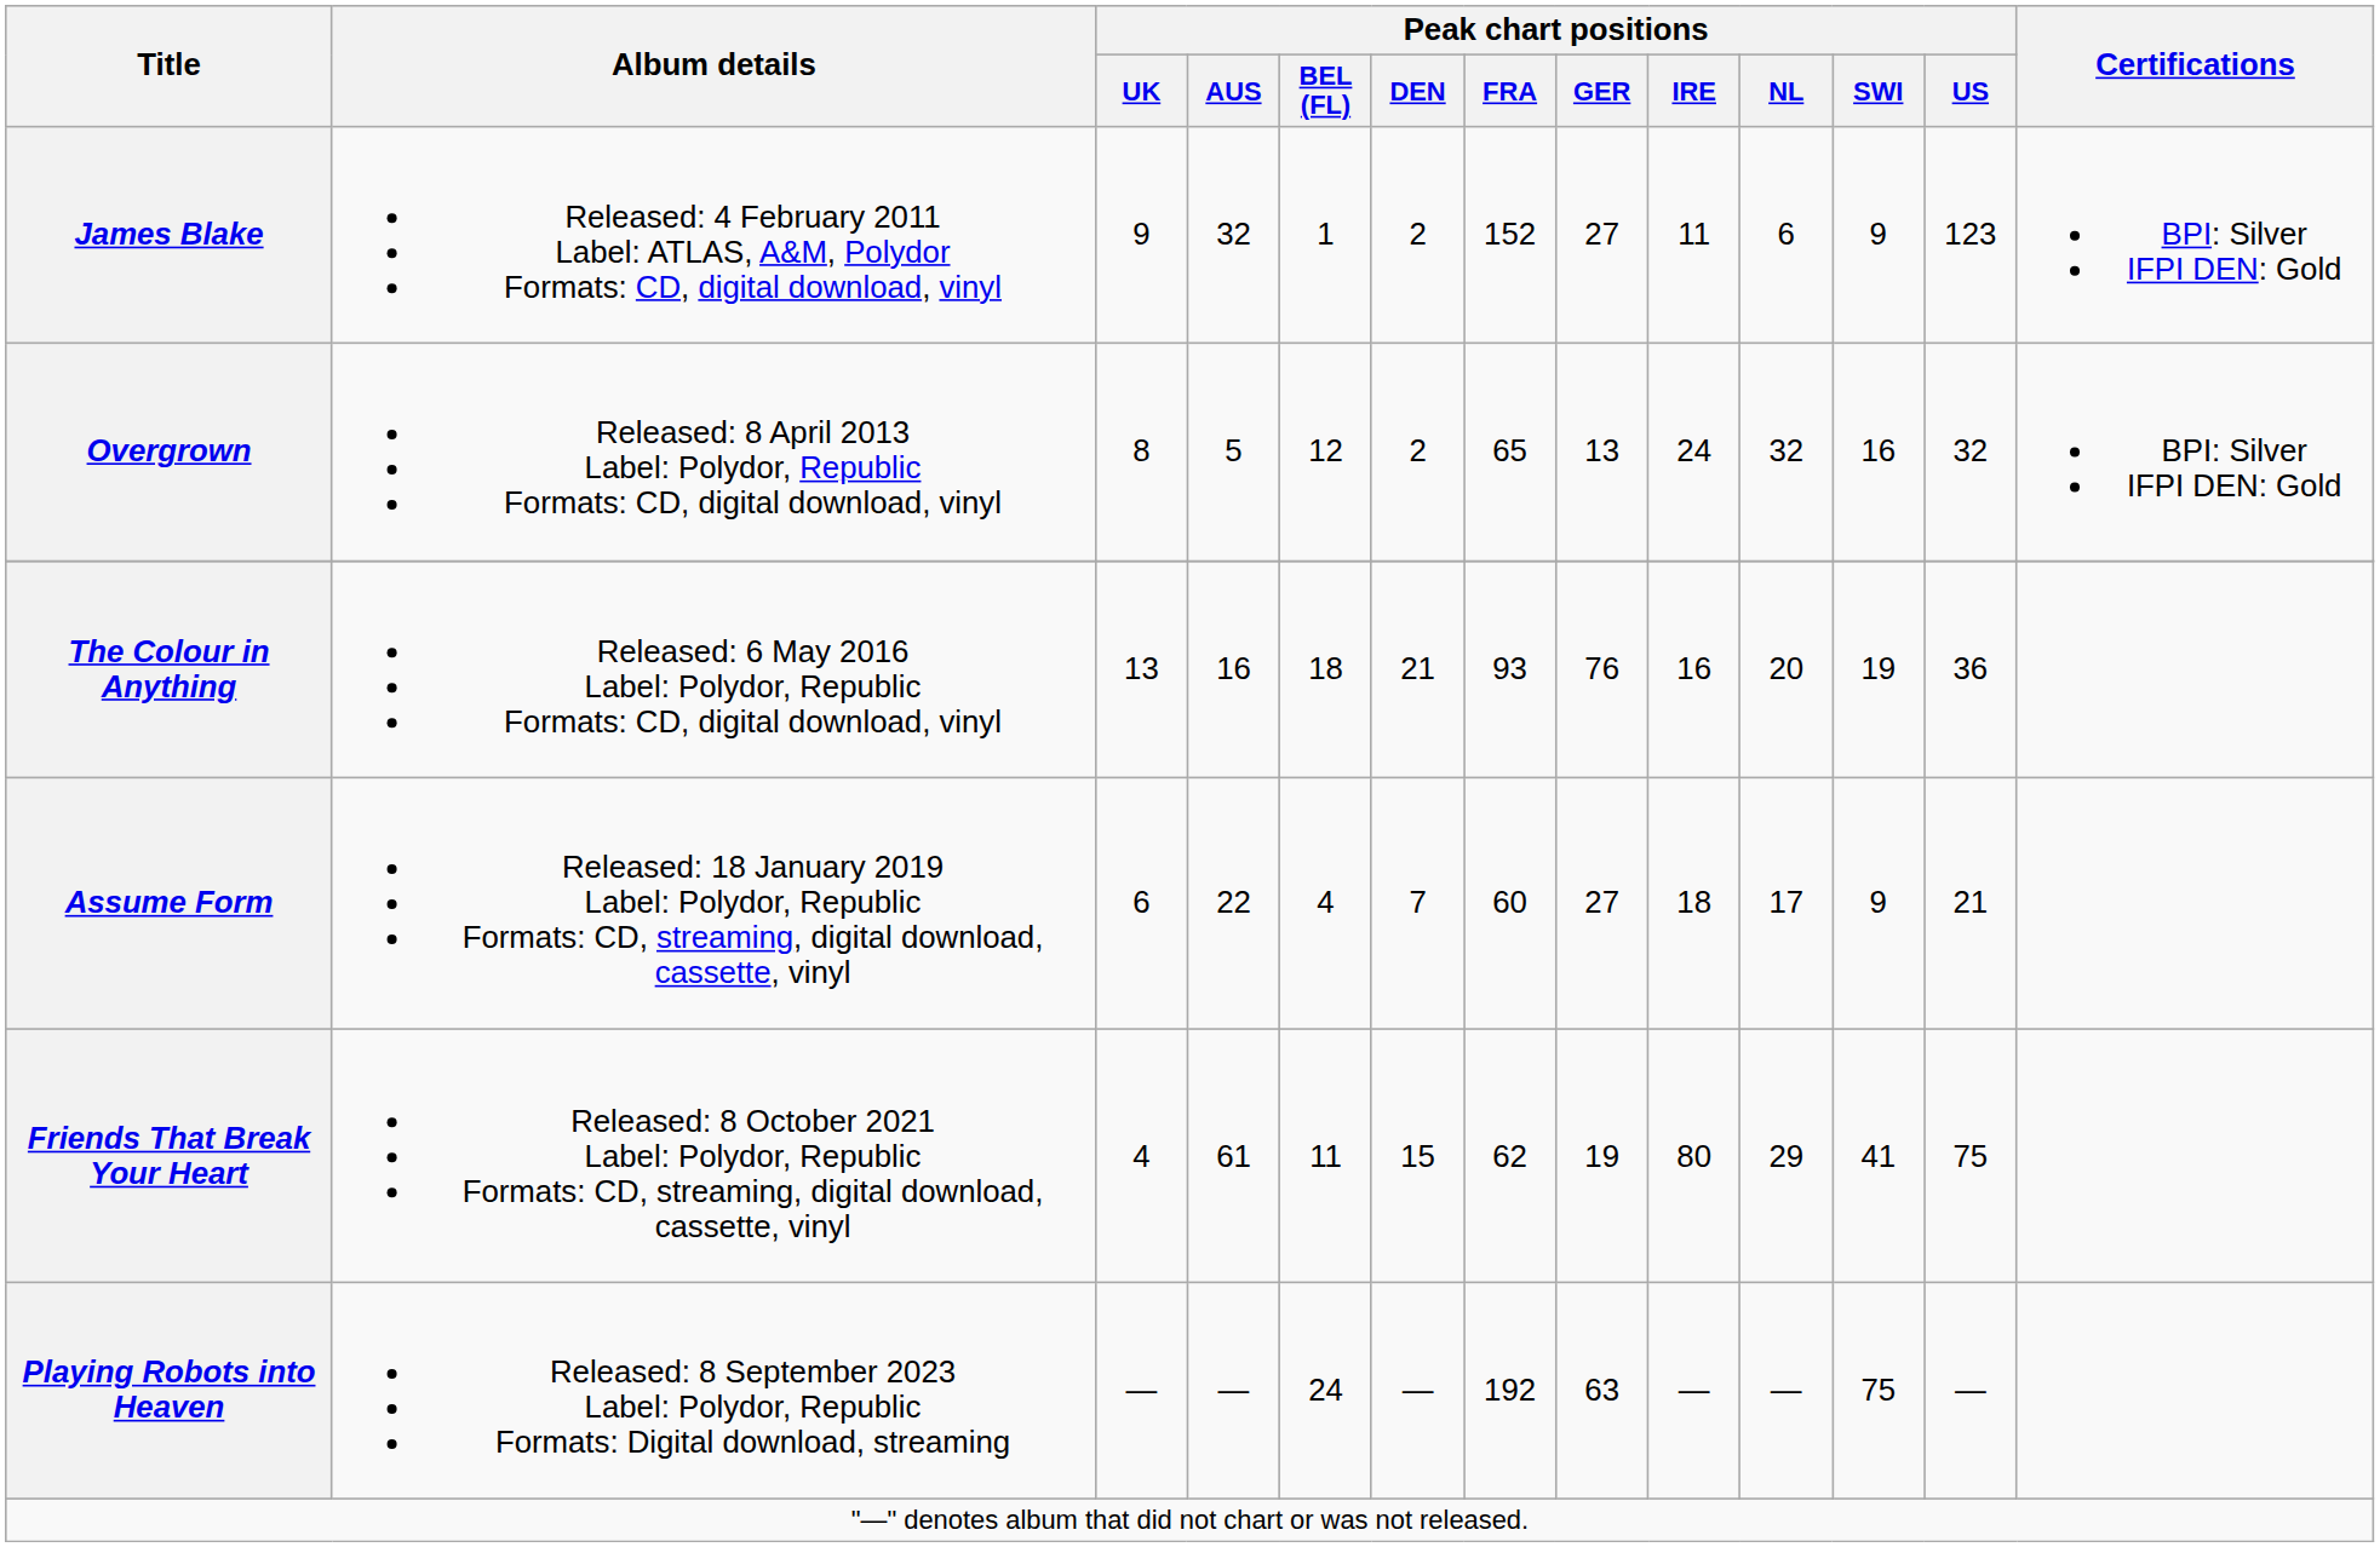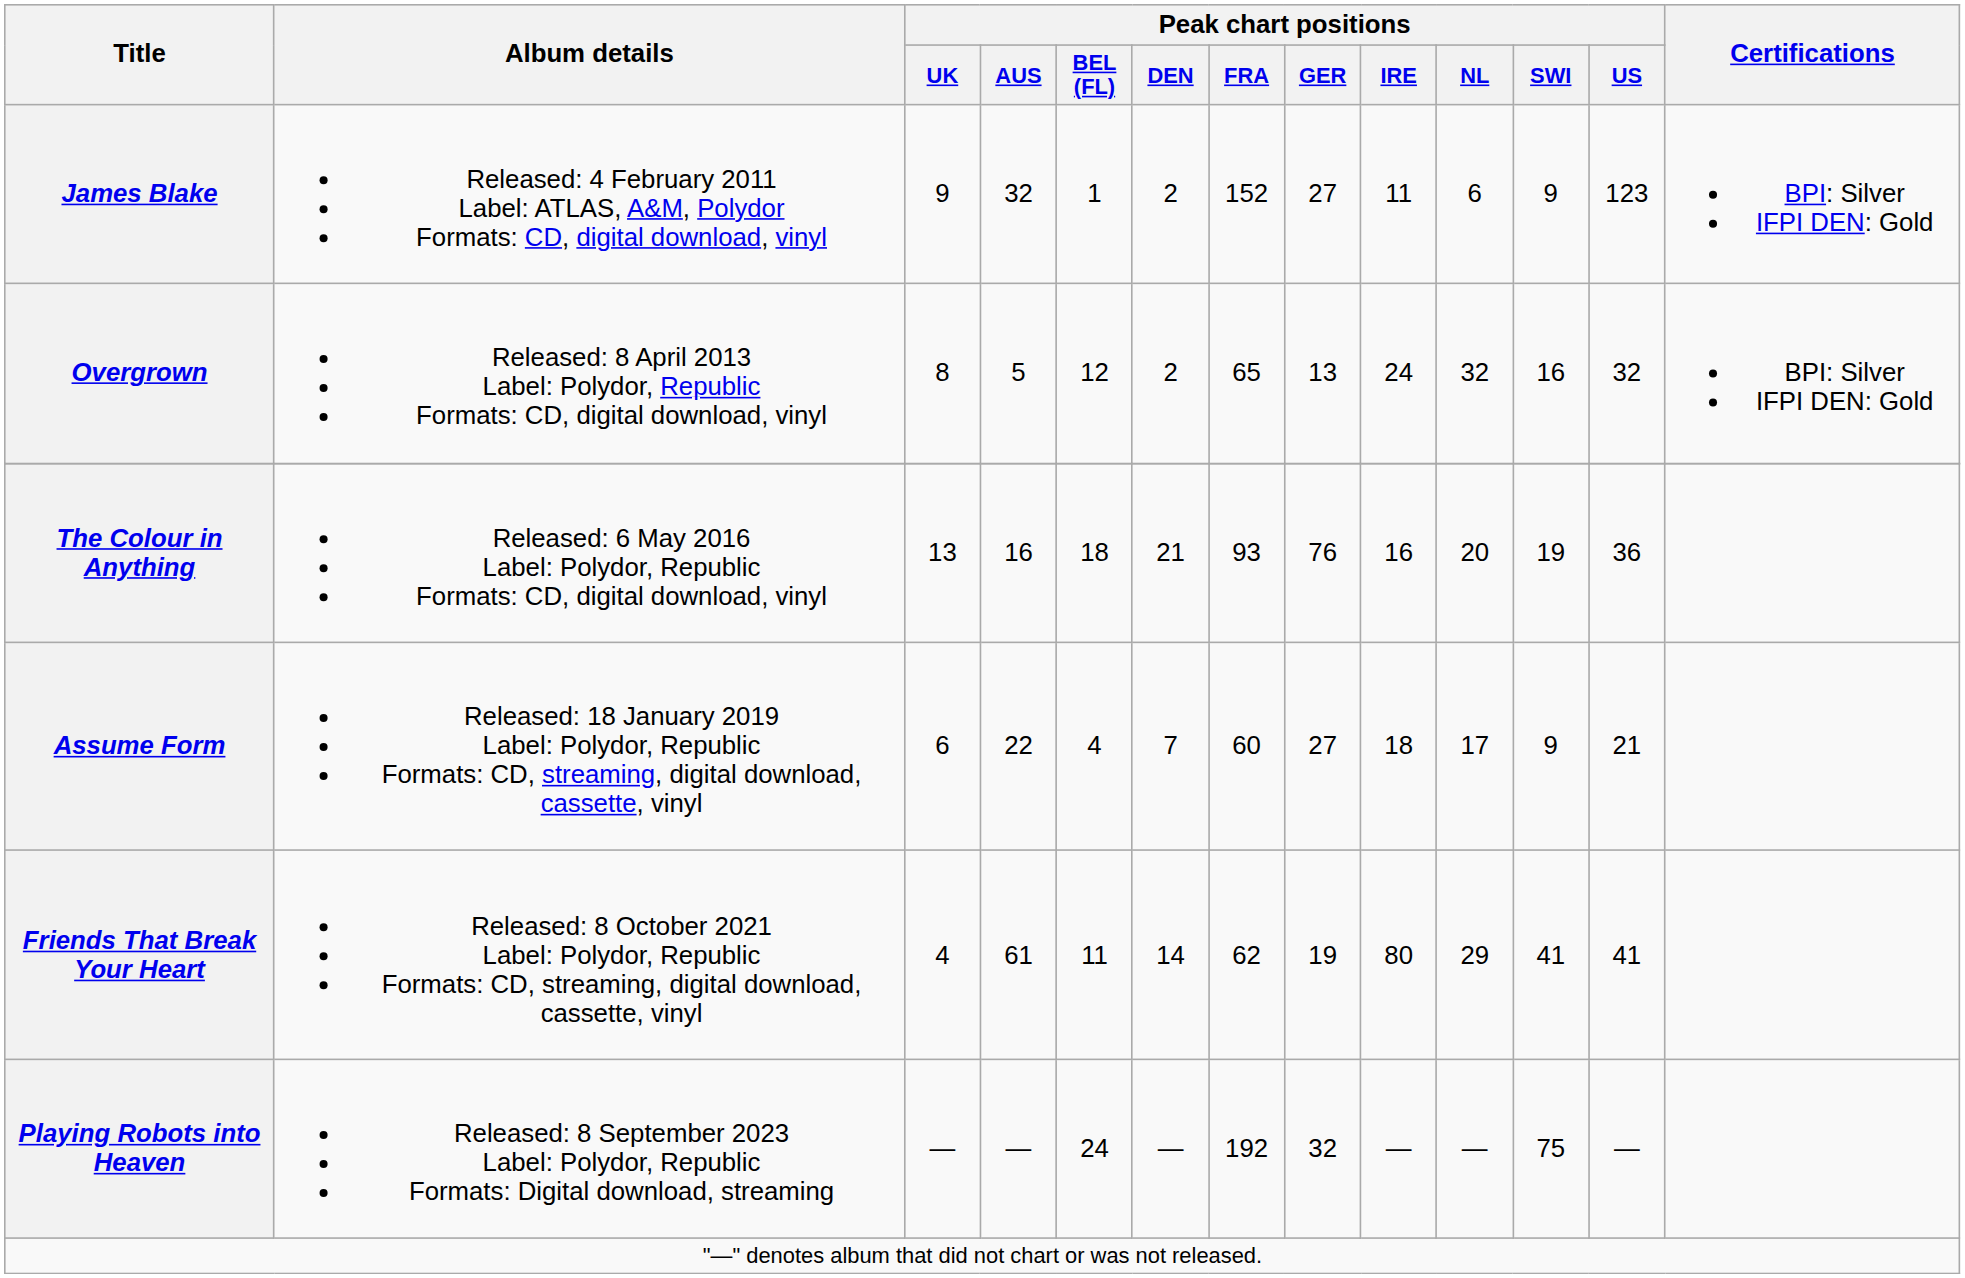 <table class="wikitable plainrowheaders" style="text-align:center;">
 <tr>
 <th scope="col" rowspan="2" style="width:10em;">Title</th>
 <th scope="col" rowspan="2" style="width:24em;">Album details</th>
 <th scope="col" colspan="10">Peak chart positions</th>
 <th scope="col" rowspan="2" style="width:11em;"><a href='#'>Certifications</a></th>
 </tr>
 <tr>
 <th scope="col" style="width:3em;font-size:85%;"><a href='#'>UK</a><br></th>
 <th scope="col" style="width:3em;font-size:85%;"><a href='#'>AUS</a><br></th>
 <th scope="col" style="width:3em;font-size:85%;"><a href='#'>BEL<br>(FL)</a><br></th>
 <th scope="col" style="width:3em;font-size:85%;"><a href='#'>DEN</a><br></th>
 <th scope="col" style="width:3em;font-size:85%;"><a href='#'>FRA</a><br></th>
 <th scope="col" style="width:3em;font-size:85%;"><a href='#'>GER</a><br></th>
 <th scope="col" style="width:3em;font-size:85%;"><a href='#'>IRE</a><br></th>
 <th scope="col" style="width:3em;font-size:85%;"><a href='#'>NL</a><br></th>
 <th scope="col" style="width:3em;font-size:85%;"><a href='#'>SWI</a><br></th>
 <th scope="col" style="width:3em;font-size:85%;"><a href='#'>US</a><br></th>
 </tr>
 <tr>
 <th scope="row"><em><a href='#'>James Blake</a></em></th>
 <td><br><ul><li>Released: 4 February 2011</li><li>Label: ATLAS, <a href='#'>A&M</a>, <a href='#'>Polydor</a></li><li>Formats: <a href='#'>CD</a>, <a href='#'>digital download</a>, <a href='#'>vinyl</a></li></ul></td>
 <td>9</td>
 <td>32</td>
 <td>1</td>
 <td>2</td>
 <td>152</td>
 <td>27</td>
 <td>11</td>
 <td>6</td>
 <td>9</td>
 <td>123</td>
 <td><br><ul><li><a href='#'>BPI</a>: Silver</li><li><a href='#'>IFPI DEN</a>: Gold</li></ul></td>
 </tr>
 <tr>
 <th scope="row"><em><a href='#'>Overgrown</a></em></th>
 <td><br><ul><li>Released: 8 April 2013</li><li>Label: Polydor, <a href='#'>Republic</a></li><li>Formats: CD, digital download, vinyl</li></ul></td>
 <td>8</td>
 <td>5</td>
 <td>12</td>
 <td>2</td>
 <td>65</td>
 <td>13</td>
 <td>24</td>
 <td>32</td>
 <td>16</td>
 <td>32</td>
 <td><br><ul><li>BPI: Silver</li><li>IFPI DEN: Gold</li></ul></td>
 </tr>
 <tr>
 </tr>
 <tr>
 <th scope="row"><em><a href='#'>The Colour in Anything</a></em></th>
 <td><br><ul><li>Released: 6 May 2016</li><li>Label: Polydor, Republic</li><li>Formats: CD, digital download, vinyl</li></ul></td>
 <td>13</td>
 <td>16</td>
 <td>18</td>
 <td>21</td>
 <td>93</td>
 <td>76</td>
 <td>16</td>
 <td>20</td>
 <td>19</td>
 <td>36</td>
 <td></td>
 </tr>
 <tr>
 <th scope="row"><em><a href='#'>Assume Form</a></em></th>
 <td><br><ul><li>Released: 18 January 2019</li><li>Label: Polydor, Republic</li><li>Formats: CD, <a href='#'>streaming</a>, digital download, <a href='#'>cassette</a>, vinyl</li></ul></td>
 <td>6</td>
 <td>22</td>
 <td>4</td>
 <td>7</td>
 <td>60</td>
 <td>27</td>
 <td>18</td>
 <td>17</td>
 <td>9</td>
 <td>21</td>
 <td></td>
 </tr>
 <tr>
 <th scope="row"><em><a href='#'>Friends That Break Your Heart</a></em></th>
 <td><br><ul><li>Released: 8 October 2021</li><li>Label: Polydor, Republic</li><li>Formats: CD, streaming, digital download, cassette, vinyl</li></ul></td>
 <td>4</td>
 <td>61</td>
 <td>11</td>
-<td>15</td>
+<td>14</td>
 <td>62</td>
 <td>19</td>
 <td>80</td>
 <td>29</td>
 <td>41</td>
-<td>75</td>
+<td>41</td>
 <td></td>
 </tr>
 <tr>
 <th scope="row"><em><a href='#'>Playing Robots into Heaven</a></em></th>
 <td><br><ul><li>Released: 8 September 2023</li><li>Label: Polydor, Republic</li><li>Formats: Digital download, streaming</li></ul></td>
 <td>—</td>
 <td>—</td>
 <td>24</td>
 <td>—</td>
 <td>192</td>
-<td>63</td>
+<td>32</td>
 <td>—</td>
 <td>—</td>
 <td>75</td>
 <td>—</td>
 <td></td>
 </tr>
 <tr>
 <td colspan="18" style="font-size:85%;">"—" denotes album that did not chart or was not released.</td>
 </tr>
 </table>
